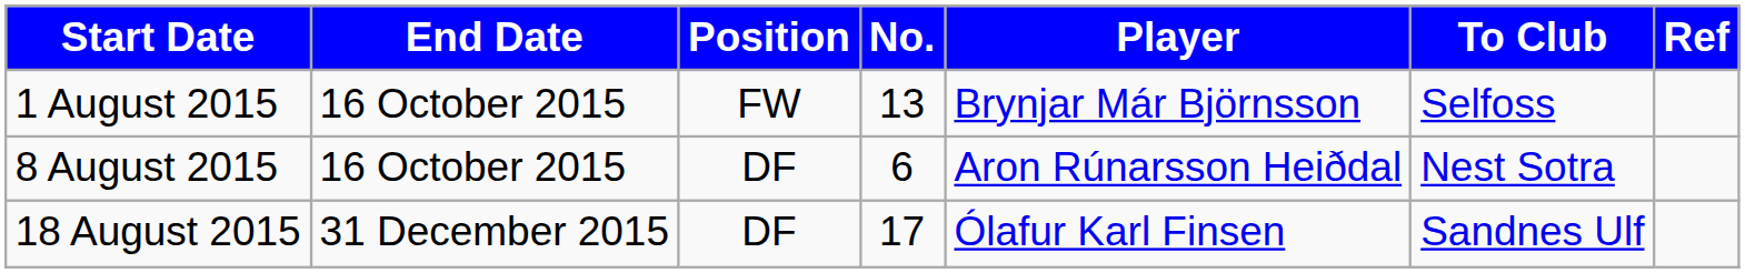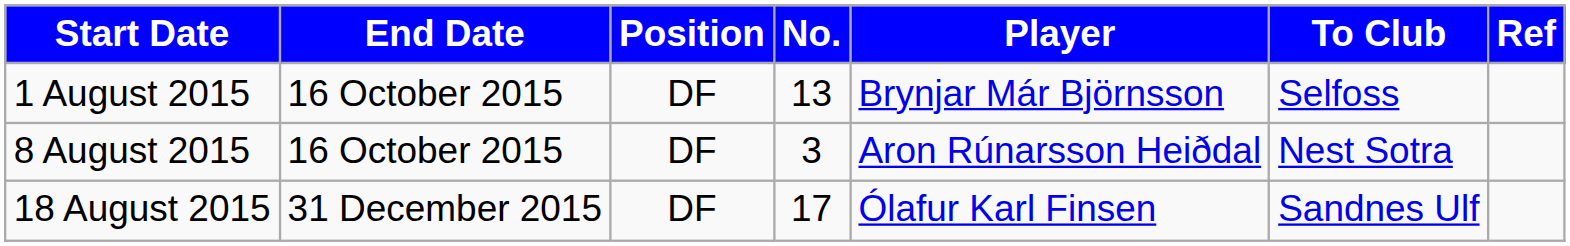 <table class="wikitable sortable">
 <tr>
 <th style="background:#0000FF; color:white;"><strong>Start Date</strong></th>
 <th style="background:#0000FF; color:white;"><strong>End Date</strong></th>
 <th style="background:#0000FF; color:white;"><strong>Position</strong></th>
 <th style="background:#0000FF; color:white;"><strong>No.</strong></th>
 <th style="background:#0000FF; color:white;"><strong>Player</strong></th>
 <th style="background:#0000FF; color:white;"><strong>To Club</strong></th>
 <th style="background:#0000FF; color:white;"><strong>Ref</strong></th>
 </tr>
 <tr>
 <td>1 August 2015</td>
 <td>16 October 2015</td>
-<td style="text-align:center;">FW</td>
+<td style="text-align:center;">DF</td>
 <td style="text-align:center;">13</td>
 <td style="text-align:left;"> <a href='#'>Brynjar Már Björnsson</a></td>
 <td style="text-align:left;"> <a href='#'>Selfoss</a></td>
 <td></td>
 </tr>
 <tr>
 <td>8 August 2015</td>
 <td>16 October 2015</td>
 <td style="text-align:center;">DF</td>
-<td style="text-align:center;">6</td>
+<td style="text-align:center;">3</td>
 <td style="text-align:left;"> <a href='#'>Aron Rúnarsson Heiðdal</a></td>
 <td style="text-align:left;"> <a href='#'>Nest Sotra</a></td>
 <td></td>
 </tr>
 <tr>
 <td>18 August 2015</td>
 <td>31 December 2015</td>
 <td style="text-align:center;">DF</td>
 <td style="text-align:center;">17</td>
 <td style="text-align:left;"> <a href='#'>Ólafur Karl Finsen</a></td>
 <td style="text-align:left;"> <a href='#'>Sandnes Ulf</a></td>
 <td></td>
 </tr>
 </table>
